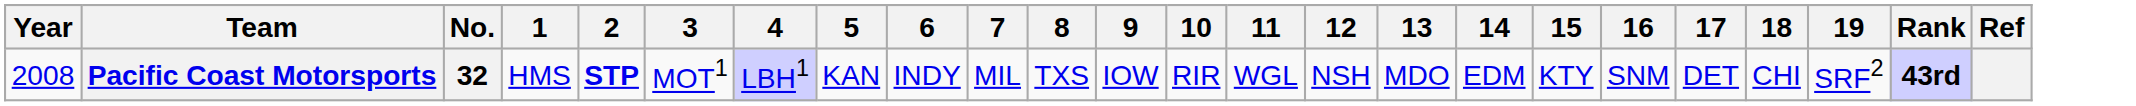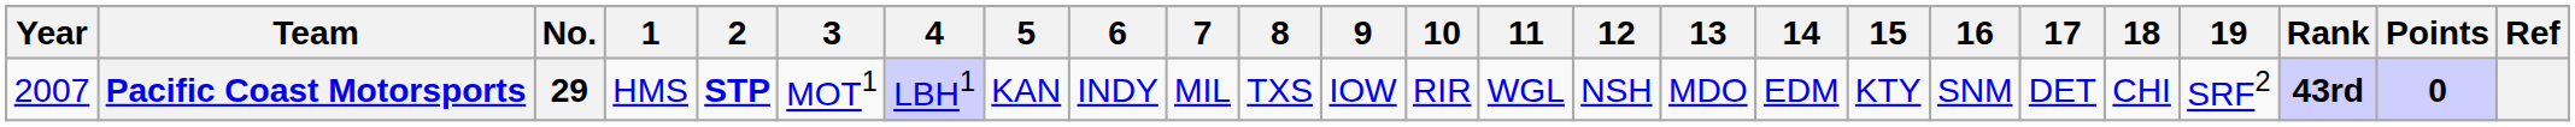 <table class="wikitable" style="text-align:center; font-size:85%">
 <tr>
 <th>Year</th>
 <th>Team</th>
 <th>No.</th>
 <th>1</th>
 <th>2</th>
 <th>3</th>
 <th>4</th>
 <th>5</th>
 <th>6</th>
 <th>7</th>
 <th>8</th>
 <th>9</th>
 <th>10</th>
 <th>11</th>
 <th>12</th>
 <th>13</th>
 <th>14</th>
 <th>15</th>
 <th>16</th>
 <th>17</th>
 <th>18</th>
 <th>19</th>
 <th>Rank</th>
+<th>Points</th>
 <th>Ref</th>
 </tr>
 <tr>
-<td><a href='#'>2008</a></td>
+<td><a href='#'>2007</a></td>
 <th nowrap><a href='#'>Pacific Coast Motorsports</a></th>
-<th>32</th>
+<th>29</th>
 <td><a href='#'>HMS</a></td>
 <td><strong><a href='#'>STP</a></strong></td>
 <td><a href='#'>MOT</a><sup>1</sup><br></td>
 <td style="background:#CFCFFF;"><a href='#'>LBH</a><sup>1</sup><br></td>
 <td><a href='#'>KAN</a></td>
 <td><a href='#'>INDY</a></td>
 <td><a href='#'>MIL</a></td>
 <td><a href='#'>TXS</a></td>
 <td><a href='#'>IOW</a></td>
 <td><a href='#'>RIR</a></td>
 <td><a href='#'>WGL</a></td>
 <td><a href='#'>NSH</a></td>
 <td><a href='#'>MDO</a></td>
 <td><a href='#'>EDM</a></td>
 <td><a href='#'>KTY</a></td>
 <td><a href='#'>SNM</a></td>
 <td><a href='#'>DET</a></td>
 <td><a href='#'>CHI</a></td>
 <td><a href='#'>SRF</a><sup>2</sup><br></td>
 <th rowspan="1" style="background:#CFCFFF;">43rd</th>
+<th rowspan="1" style="background:#CFCFFF;">0</th>
 <th rowspan="1"></th>
 </tr>
 </table>
